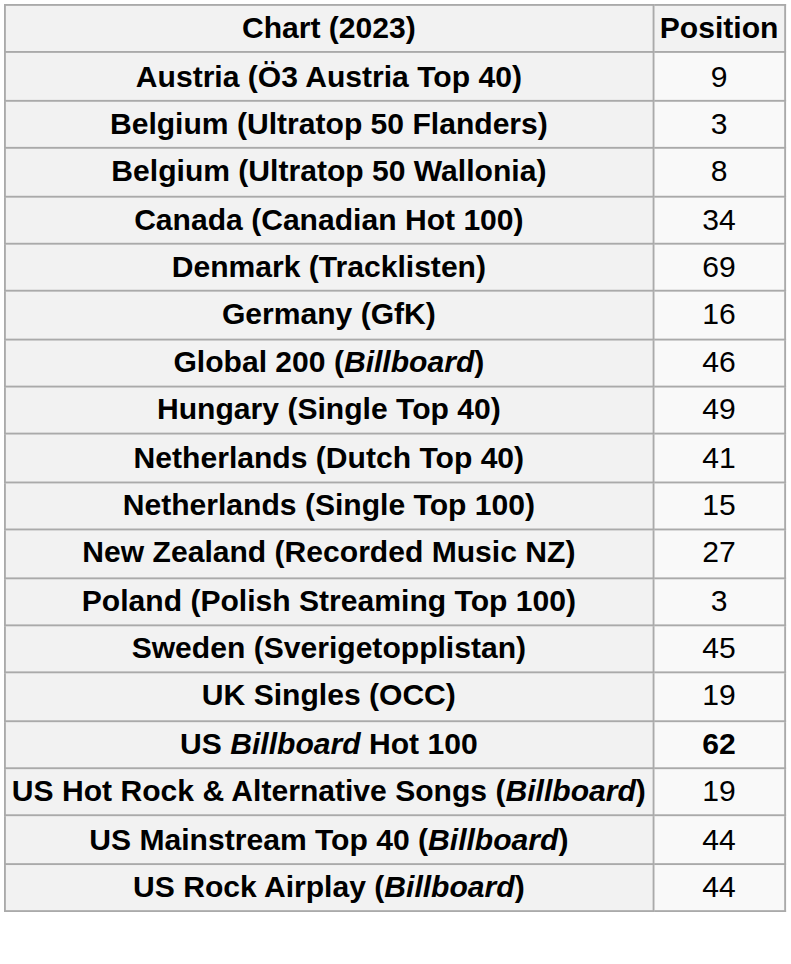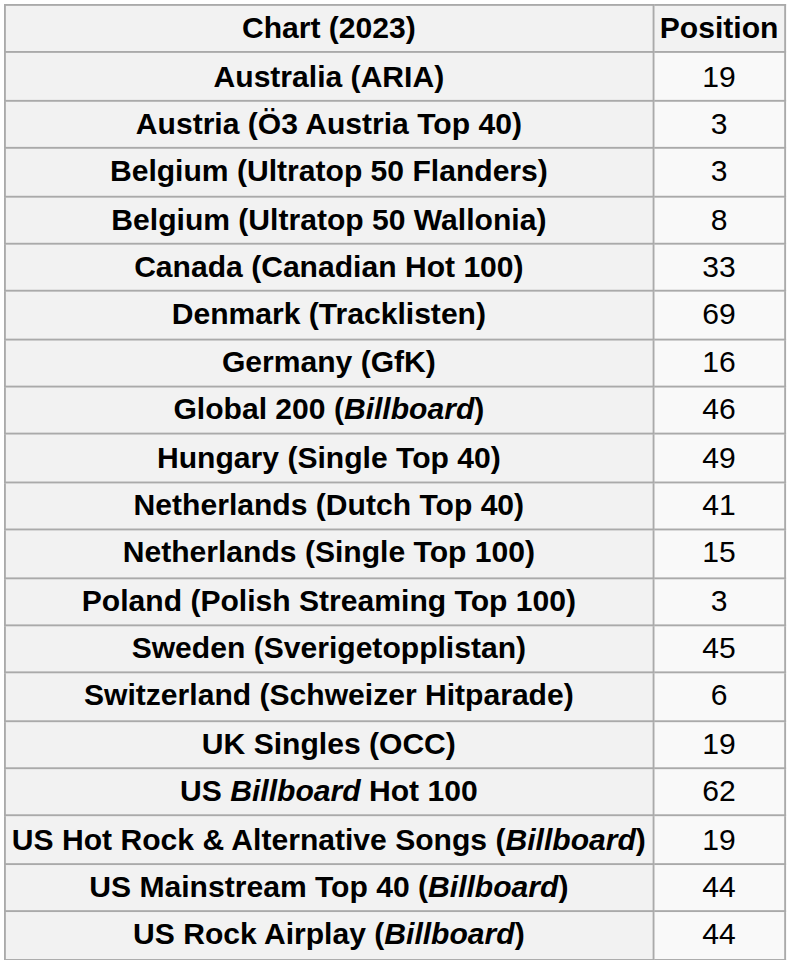 <table class="wikitable sortable plainrowheaders" style="text-align:center">
 <tr>
 <th scope="col">Chart (2023)</th>
 <th scope="col">Position</th>
 </tr>
 <tr>
+<th scope="row">Australia (ARIA)</th>
+<td>19</td>
+</tr>
+<tr>
 <th scope="row">Austria (Ö3 Austria Top 40)</th>
-<td>9</td>
+<td>3</td>
 </tr>
 <tr>
 <th scope="row">Belgium (Ultratop 50 Flanders)</th>
 <td>3</td>
 </tr>
 <tr>
 <th scope="row">Belgium (Ultratop 50 Wallonia)</th>
 <td>8</td>
 </tr>
 <tr>
 <th scope="row">Canada (Canadian Hot 100)</th>
-<td>34</td>
+<td>33</td>
 </tr>
 <tr>
 <th scope="row">Denmark (Tracklisten)</th>
 <td>69</td>
 </tr>
 <tr>
 <th scope="row">Germany (GfK)</th>
 <td>16</td>
 </tr>
 <tr>
 <th scope="row">Global 200 (<em>Billboard</em>)</th>
 <td>46</td>
 </tr>
 <tr>
 <th scope="row">Hungary (Single Top 40)</th>
 <td>49</td>
 </tr>
 <tr>
 <th scope="row">Netherlands (Dutch Top 40)</th>
 <td>41</td>
 </tr>
 <tr>
 <th scope="row">Netherlands (Single Top 100)</th>
 <td>15</td>
 </tr>
 <tr>
-<th scope="row">New Zealand (Recorded Music NZ)</th>
-<td>27</td>
-</tr>
-<tr>
 <th scope="row">Poland (Polish Streaming Top 100)</th>
 <td>3</td>
 </tr>
 <tr>
 <th scope="row">Sweden (Sverigetopplistan)</th>
 <td>45</td>
 </tr>
 <tr>
+<th scope="row">Switzerland (Schweizer Hitparade)</th>
+<td>6</td>
+</tr>
+<tr>
 <th scope="row">UK Singles (OCC)</th>
 <td>19</td>
 </tr>
 <tr>
 <th scope="row">US <em>Billboard</em> Hot 100</th>
-<td><strong>62</strong></td>
+<td>62</td>
 </tr>
 <tr>
 <th scope="row">US Hot Rock & Alternative Songs (<em>Billboard</em>)</th>
 <td>19</td>
 </tr>
 <tr>
 <th scope="row">US Mainstream Top 40 (<em>Billboard</em>)</th>
 <td>44</td>
 </tr>
 <tr>
 <th scope="row">US Rock Airplay (<em>Billboard</em>)</th>
 <td>44</td>
 </tr>
 </table>
